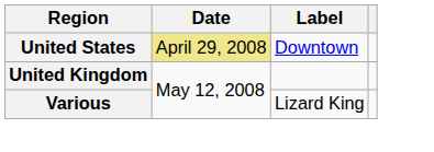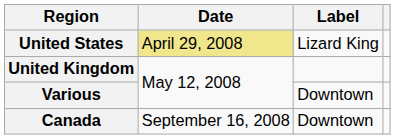 <table class="wikitable plainrowheaders">
 <tr>
 <th scope="col">Region</th>
 <th scope="col">Date</th>
 <th scope="col">Label</th>
 <th scope="col"></th>
 </tr>
 <tr>
 <th scope="row">United States</th>
 <td style="background: khaki;">April 29, 2008</td>
-<td><a href='#'>Downtown</a></td>
+<td>Lizard King</td>
 <td></td>
 </tr>
 <tr>
 <th scope="row">United Kingdom</th>
 <td rowspan="2">May 12, 2008</td>
 <td></td>
 <td></td>
 </tr>
 <tr>
 <th scope="row">Various</th>
-<td>Lizard King</td>
+<td>Downtown</td>
+<td></td>
+</tr>
+<tr>
+<th scope="row">Canada</th>
+<td>September 16, 2008</td>
+<td>Downtown</td>
 <td></td>
 </tr>
 </table>
